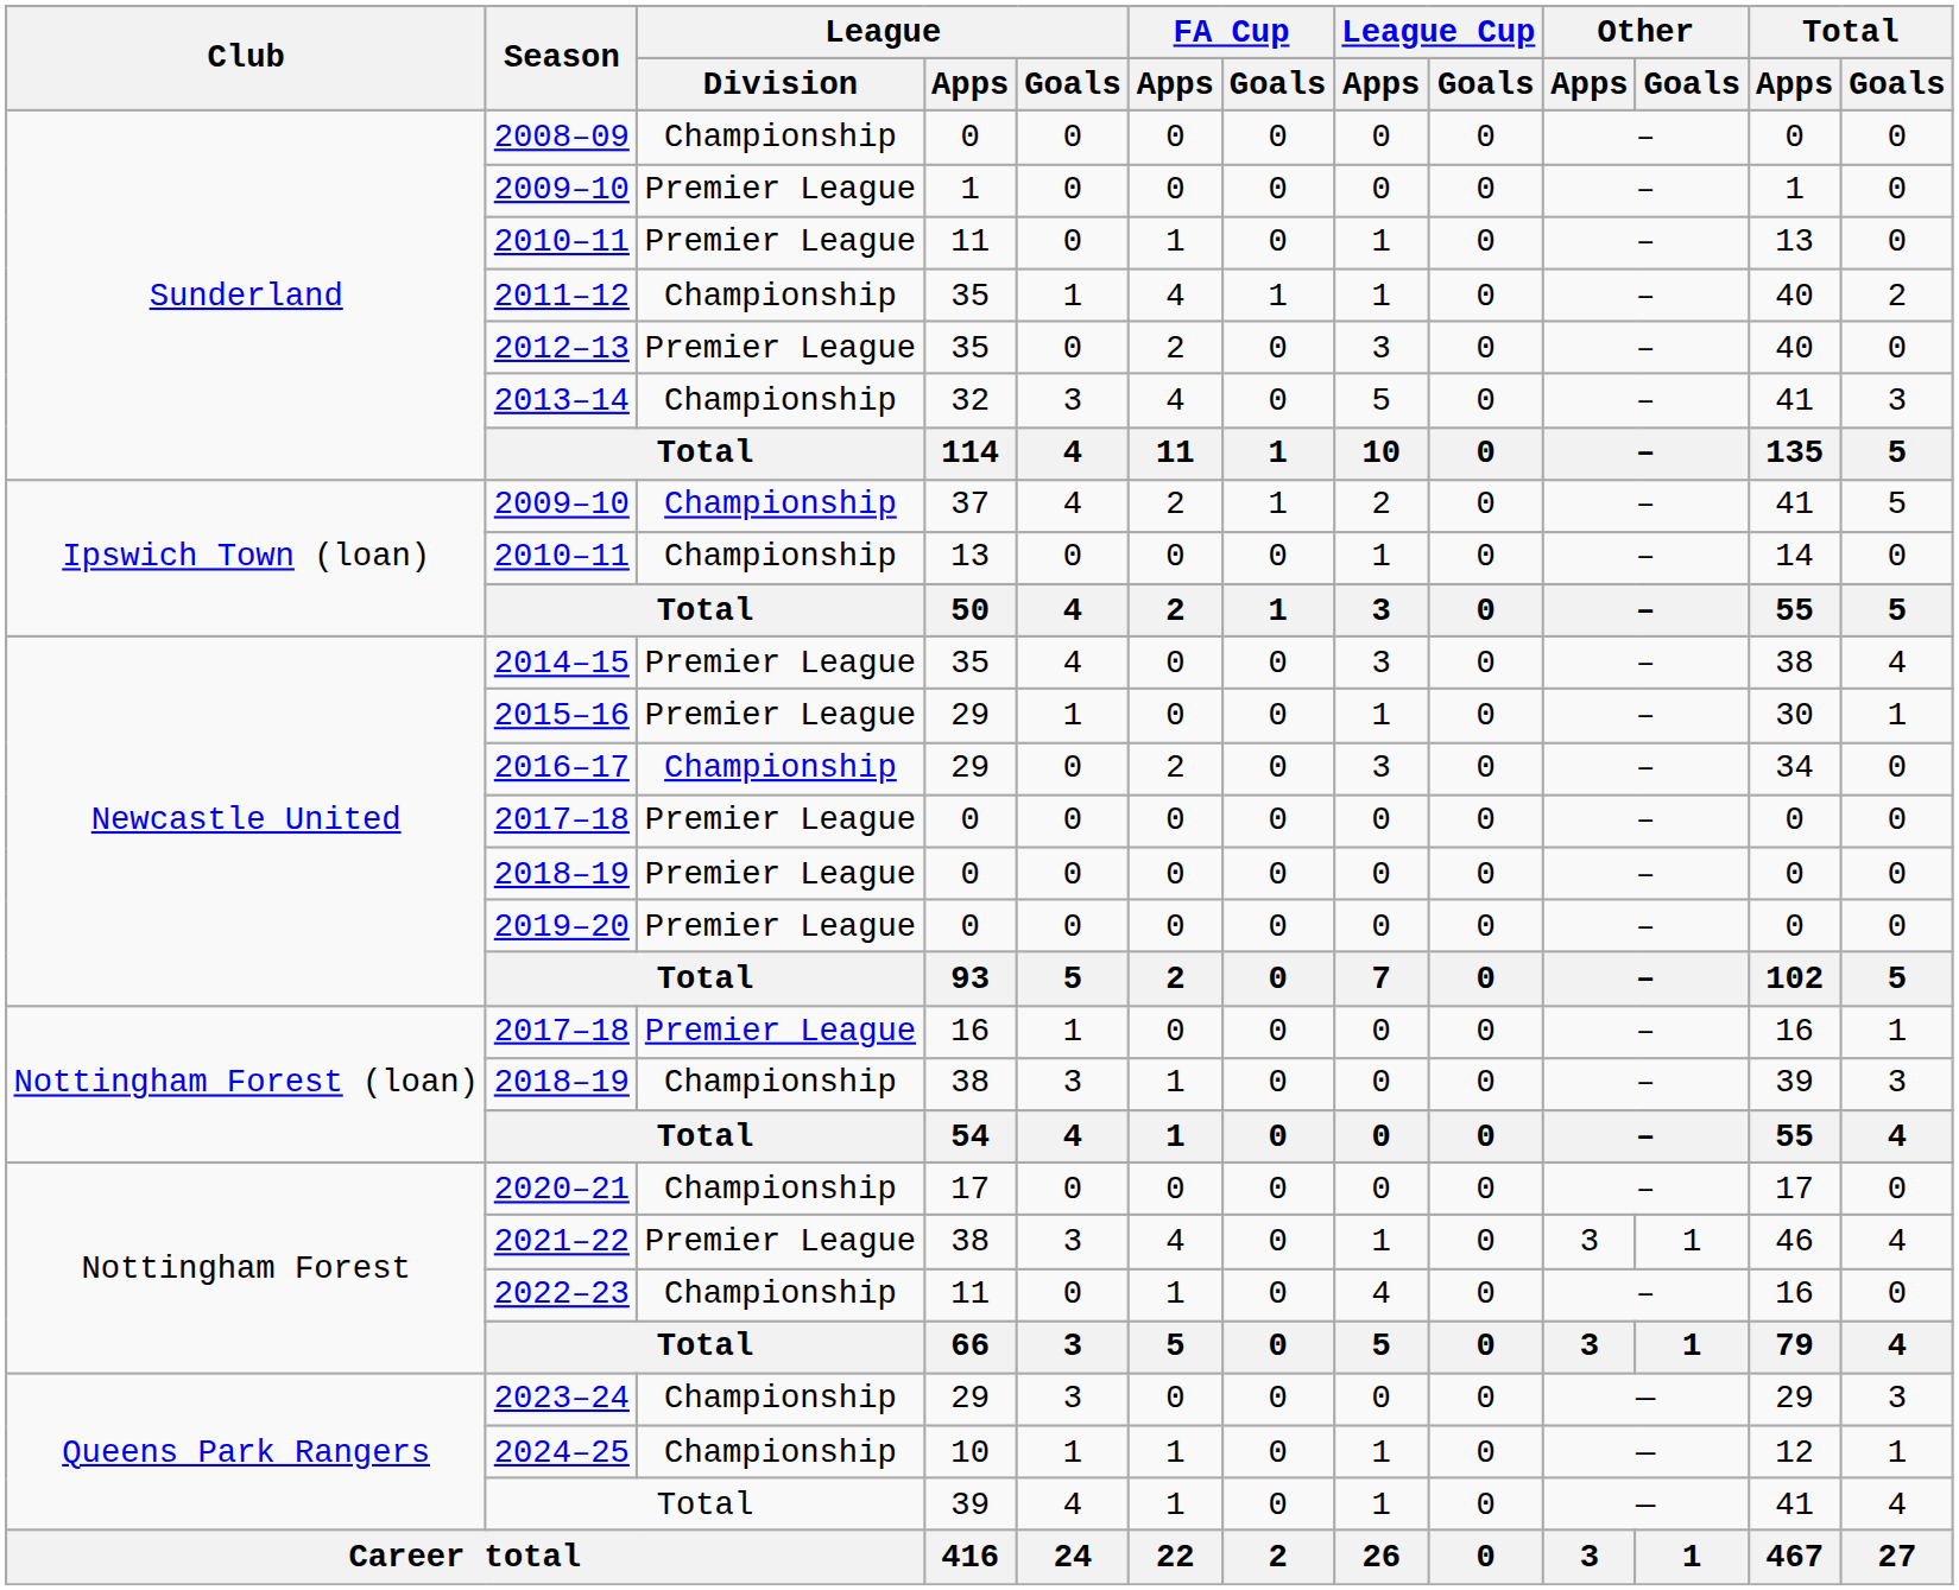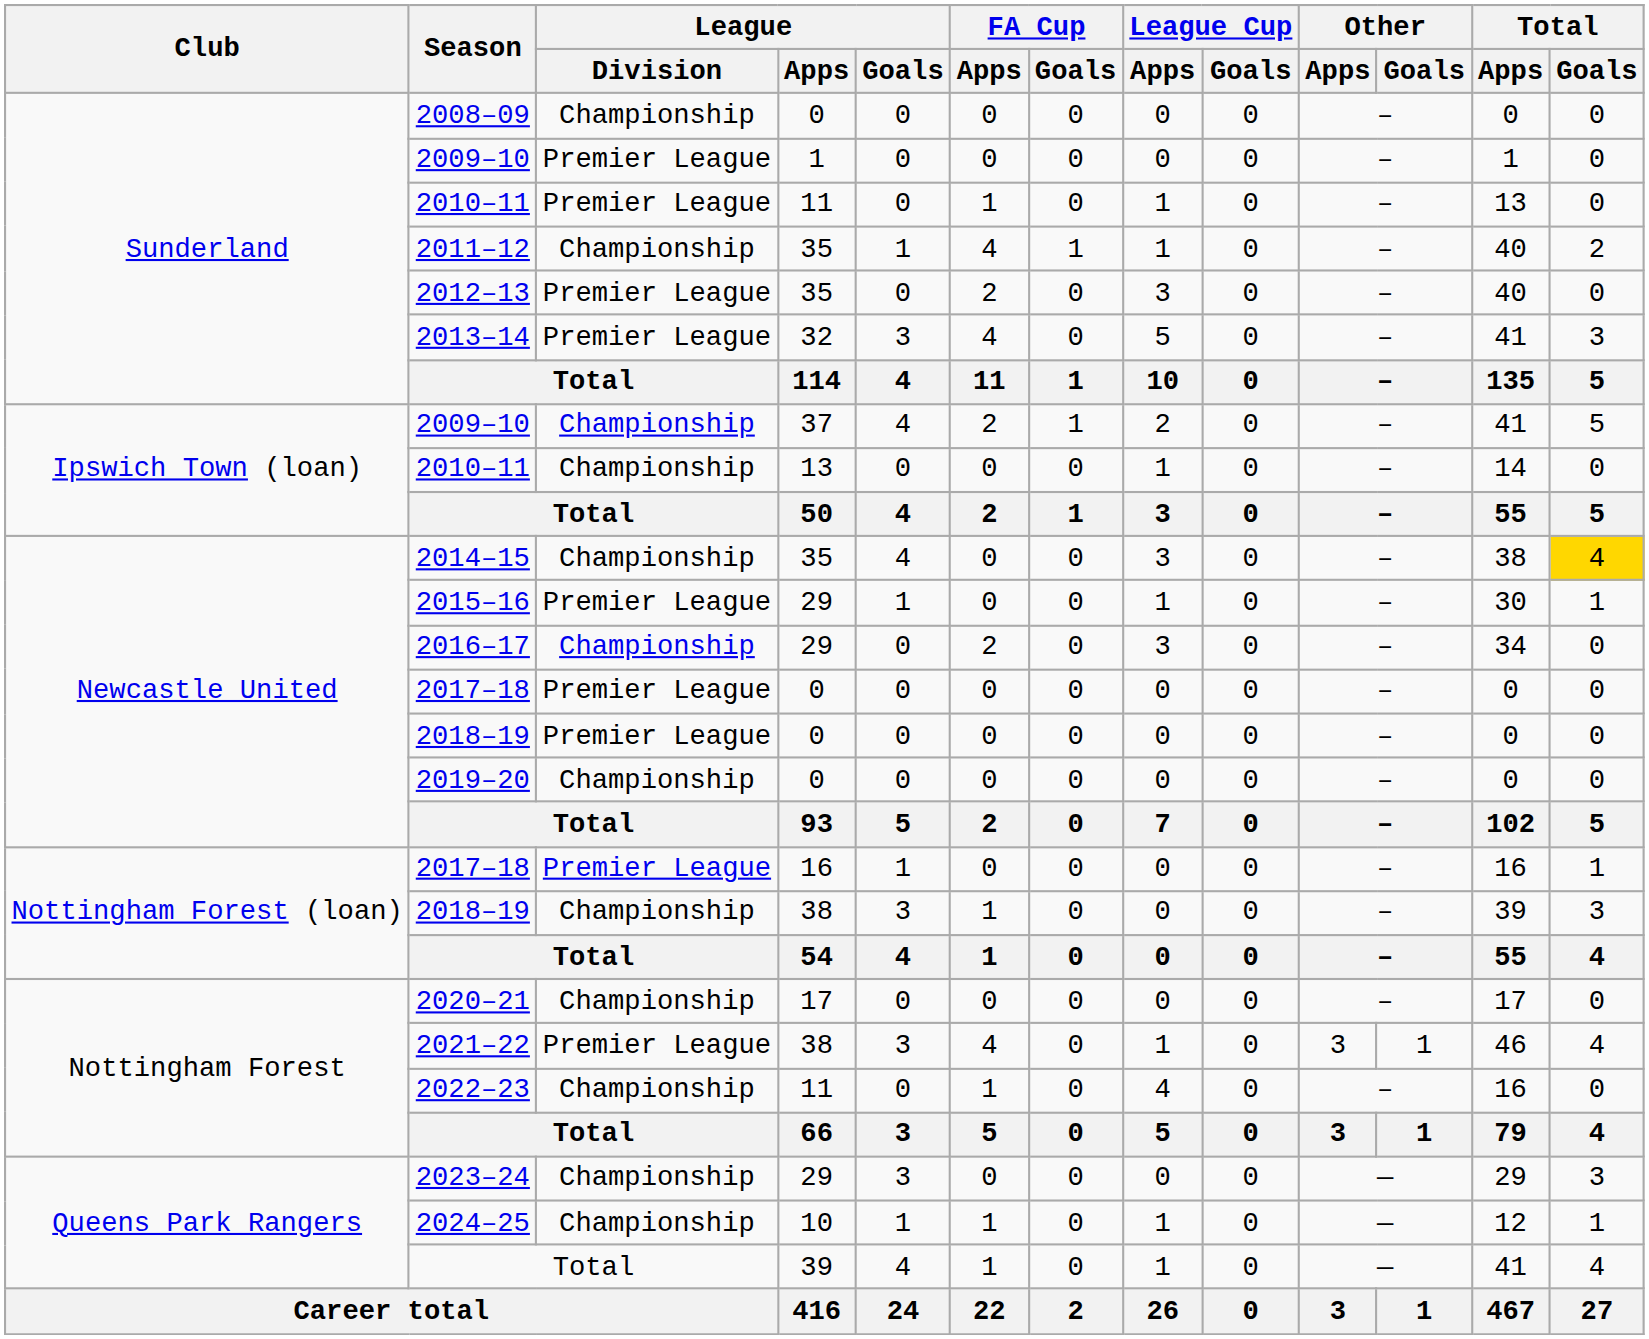 <table class="wikitable" style="text-align:center">
 <tr>
 <th rowspan="2">Club</th>
 <th rowspan="2">Season</th>
 <th colspan="3">League</th>
 <th colspan="2"><a href='#'>FA Cup</a></th>
 <th colspan="2"><a href='#'>League Cup</a></th>
 <th colspan="2">Other</th>
 <th colspan="2">Total</th>
 </tr>
 <tr>
 <th>Division</th>
 <th>Apps</th>
 <th>Goals</th>
 <th>Apps</th>
 <th>Goals</th>
 <th>Apps</th>
 <th>Goals</th>
 <th>Apps</th>
 <th>Goals</th>
 <th>Apps</th>
 <th>Goals</th>
 </tr>
 <tr>
 <td rowspan="7"><a href='#'>Sunderland</a></td>
 <td><a href='#'>2008–09</a></td>
 <td>Championship</td>
 <td>0</td>
 <td>0</td>
 <td>0</td>
 <td>0</td>
 <td>0</td>
 <td>0</td>
 <td colspan="2">–</td>
 <td>0</td>
 <td>0</td>
 </tr>
 <tr>
 <td><a href='#'>2009–10</a></td>
 <td>Premier League</td>
 <td>1</td>
 <td>0</td>
 <td>0</td>
 <td>0</td>
 <td>0</td>
 <td>0</td>
 <td colspan="2">–</td>
 <td>1</td>
 <td>0</td>
 </tr>
 <tr>
 <td><a href='#'>2010–11</a></td>
 <td>Premier League</td>
 <td>11</td>
 <td>0</td>
 <td>1</td>
 <td>0</td>
 <td>1</td>
 <td>0</td>
 <td colspan="2">–</td>
 <td>13</td>
 <td>0</td>
 </tr>
 <tr>
 <td><a href='#'>2011–12</a></td>
 <td>Championship</td>
 <td>35</td>
 <td>1</td>
 <td>4</td>
 <td>1</td>
 <td>1</td>
 <td>0</td>
 <td colspan="2">–</td>
 <td>40</td>
 <td>2</td>
 </tr>
 <tr>
 <td><a href='#'>2012–13</a></td>
 <td>Premier League</td>
 <td>35</td>
 <td>0</td>
 <td>2</td>
 <td>0</td>
 <td>3</td>
 <td>0</td>
 <td colspan="2">–</td>
 <td>40</td>
 <td>0</td>
 </tr>
 <tr>
 <td><a href='#'>2013–14</a></td>
-<td>Championship</td>
+<td>Premier League</td>
 <td>32</td>
 <td>3</td>
 <td>4</td>
 <td>0</td>
 <td>5</td>
 <td>0</td>
 <td colspan="2">–</td>
 <td>41</td>
 <td>3</td>
 </tr>
 <tr>
 <th colspan="2">Total</th>
 <th>114</th>
 <th>4</th>
 <th>11</th>
 <th>1</th>
 <th>10</th>
 <th>0</th>
 <th colspan="2">–</th>
 <th>135</th>
 <th>5</th>
 </tr>
 <tr>
 <td rowspan="3"><a href='#'>Ipswich Town</a> (loan)</td>
 <td><a href='#'>2009–10</a></td>
 <td><a href='#'>Championship</a></td>
 <td>37</td>
 <td>4</td>
 <td>2</td>
 <td>1</td>
 <td>2</td>
 <td>0</td>
 <td colspan="2">–</td>
 <td>41</td>
 <td>5</td>
 </tr>
 <tr>
 <td><a href='#'>2010–11</a></td>
 <td>Championship</td>
 <td>13</td>
 <td>0</td>
 <td>0</td>
 <td>0</td>
 <td>1</td>
 <td>0</td>
 <td colspan="2">–</td>
 <td>14</td>
 <td>0</td>
 </tr>
 <tr>
 <th colspan="2">Total</th>
 <th>50</th>
 <th>4</th>
 <th>2</th>
 <th>1</th>
 <th>3</th>
 <th>0</th>
 <th colspan="2">–</th>
 <th>55</th>
 <th>5</th>
 </tr>
 <tr>
 <td rowspan="7"><a href='#'>Newcastle United</a></td>
 <td><a href='#'>2014–15</a></td>
-<td>Premier League</td>
+<td>Championship</td>
 <td>35</td>
 <td>4</td>
 <td>0</td>
 <td>0</td>
 <td>3</td>
 <td>0</td>
 <td colspan="2">–</td>
 <td>38</td>
-<td>4</td>
+<td style="background: gold;">4</td>
 </tr>
 <tr>
 <td><a href='#'>2015–16</a></td>
 <td>Premier League</td>
 <td>29</td>
 <td>1</td>
 <td>0</td>
 <td>0</td>
 <td>1</td>
 <td>0</td>
 <td colspan="2">–</td>
 <td>30</td>
 <td>1</td>
 </tr>
 <tr>
 <td><a href='#'>2016–17</a></td>
 <td><a href='#'>Championship</a></td>
 <td>29</td>
 <td>0</td>
 <td>2</td>
 <td>0</td>
 <td>3</td>
 <td>0</td>
 <td colspan="2">–</td>
 <td>34</td>
 <td>0</td>
 </tr>
 <tr>
 <td><a href='#'>2017–18</a></td>
 <td>Premier League</td>
 <td>0</td>
 <td>0</td>
 <td>0</td>
 <td>0</td>
 <td>0</td>
 <td>0</td>
 <td colspan="2">–</td>
 <td>0</td>
 <td>0</td>
 </tr>
 <tr>
 <td><a href='#'>2018–19</a></td>
 <td>Premier League</td>
 <td>0</td>
 <td>0</td>
 <td>0</td>
 <td>0</td>
 <td>0</td>
 <td>0</td>
 <td colspan="2">–</td>
 <td>0</td>
 <td>0</td>
 </tr>
 <tr>
 <td><a href='#'>2019–20</a></td>
-<td>Premier League</td>
+<td>Championship</td>
 <td>0</td>
 <td>0</td>
 <td>0</td>
 <td>0</td>
 <td>0</td>
 <td>0</td>
 <td colspan="2">–</td>
 <td>0</td>
 <td>0</td>
 </tr>
 <tr>
 <th colspan="2">Total</th>
 <th>93</th>
 <th>5</th>
 <th>2</th>
 <th>0</th>
 <th>7</th>
 <th>0</th>
 <th colspan="2">–</th>
 <th>102</th>
 <th>5</th>
 </tr>
 <tr>
 <td rowspan="3"><a href='#'>Nottingham Forest</a> (loan)</td>
 <td><a href='#'>2017–18</a></td>
 <td><a href='#'>Premier League</a></td>
 <td>16</td>
 <td>1</td>
 <td>0</td>
 <td>0</td>
 <td>0</td>
 <td>0</td>
 <td colspan="2">–</td>
 <td>16</td>
 <td>1</td>
 </tr>
 <tr>
 <td><a href='#'>2018–19</a></td>
 <td>Championship</td>
 <td>38</td>
 <td>3</td>
 <td>1</td>
 <td>0</td>
 <td>0</td>
 <td>0</td>
 <td colspan="2">–</td>
 <td>39</td>
 <td>3</td>
 </tr>
 <tr>
 <th colspan="2">Total</th>
 <th>54</th>
 <th>4</th>
 <th>1</th>
 <th>0</th>
 <th>0</th>
 <th>0</th>
 <th colspan="2">–</th>
 <th>55</th>
 <th>4</th>
 </tr>
 <tr>
 <td rowspan="4">Nottingham Forest</td>
 <td><a href='#'>2020–21</a></td>
 <td>Championship</td>
 <td>17</td>
 <td>0</td>
 <td>0</td>
 <td>0</td>
 <td>0</td>
 <td>0</td>
 <td colspan="2">–</td>
 <td>17</td>
 <td>0</td>
 </tr>
 <tr>
 <td><a href='#'>2021–22</a></td>
 <td>Premier League</td>
 <td>38</td>
 <td>3</td>
 <td>4</td>
 <td>0</td>
 <td>1</td>
 <td>0</td>
 <td>3</td>
 <td>1</td>
 <td>46</td>
 <td>4</td>
 </tr>
 <tr>
 <td><a href='#'>2022–23</a></td>
 <td>Championship</td>
 <td>11</td>
 <td>0</td>
 <td>1</td>
 <td>0</td>
 <td>4</td>
 <td>0</td>
 <td colspan="2">–</td>
 <td>16</td>
 <td>0</td>
 </tr>
 <tr>
 <th colspan="2">Total</th>
 <th>66</th>
 <th>3</th>
 <th>5</th>
 <th>0</th>
 <th>5</th>
 <th>0</th>
 <th>3</th>
 <th>1</th>
 <th>79</th>
 <th>4</th>
 </tr>
 <tr>
 <td rowspan="3"><a href='#'>Queens Park Rangers</a></td>
 <td><a href='#'>2023–24</a></td>
 <td>Championship</td>
 <td>29</td>
 <td>3</td>
 <td>0</td>
 <td>0</td>
 <td>0</td>
 <td>0</td>
 <td colspan="2">—</td>
 <td>29</td>
 <td>3</td>
 </tr>
 <tr>
 <td><a href='#'>2024–25</a></td>
 <td>Championship</td>
 <td>10</td>
 <td>1</td>
 <td>1</td>
 <td>0</td>
 <td>1</td>
 <td>0</td>
 <td colspan="2">—</td>
 <td>12</td>
 <td>1</td>
 </tr>
 <tr>
 <td colspan="2">Total</td>
 <td>39</td>
 <td>4</td>
 <td>1</td>
 <td>0</td>
 <td>1</td>
 <td>0</td>
 <td colspan="2">—</td>
 <td>41</td>
 <td>4</td>
 </tr>
 <tr>
 <th colspan="3">Career total</th>
 <th>416</th>
 <th>24</th>
 <th>22</th>
 <th>2</th>
 <th>26</th>
 <th>0</th>
 <th>3</th>
 <th>1</th>
 <th>467</th>
 <th>27</th>
 </tr>
 </table>
